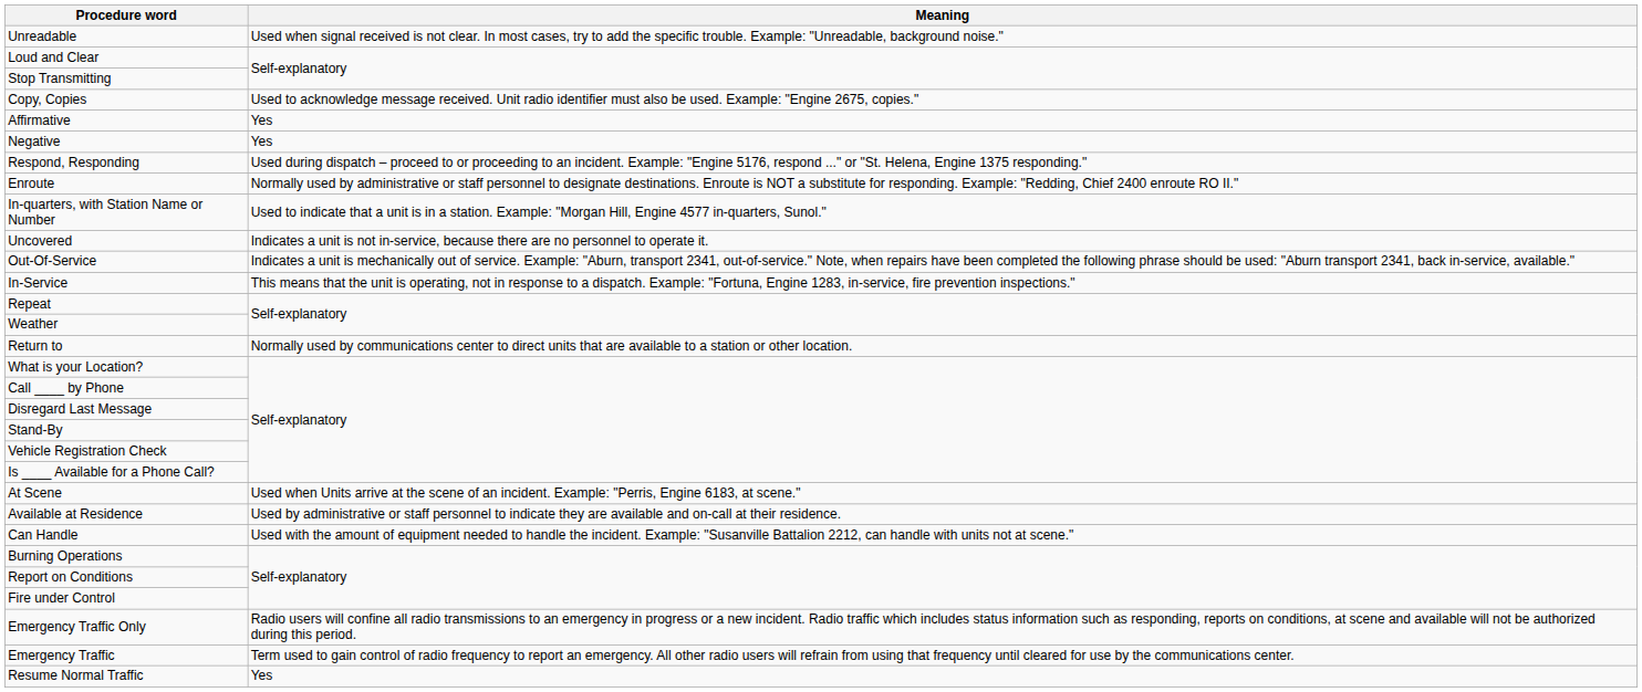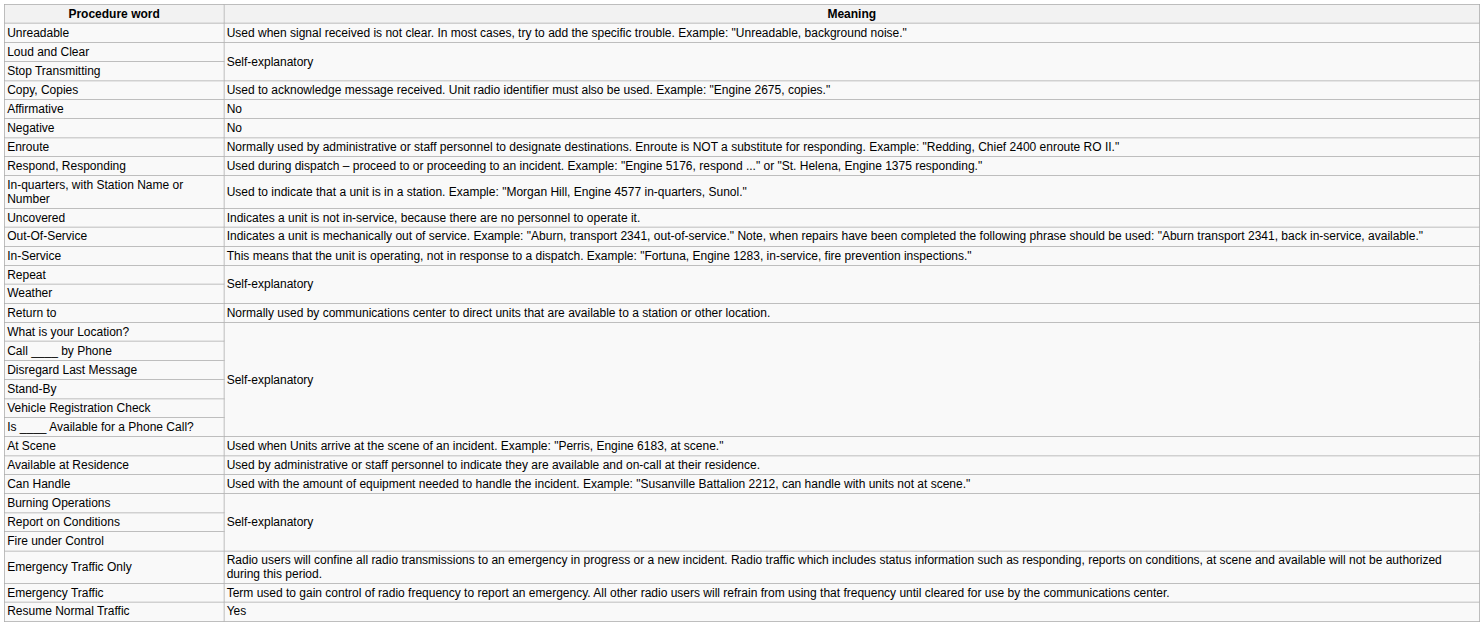 <table class="wikitable">
 <tr>
 <th>Procedure word</th>
 <th>Meaning</th>
 </tr>
 <tr>
 <td>Unreadable</td>
 <td>Used when signal received is not clear. In most cases, try to add the specific trouble. Example: "Unreadable, background noise."</td>
 </tr>
 <tr>
 <td>Loud and Clear</td>
 <td rowspan="2">Self-explanatory</td>
 </tr>
 <tr>
 <td>Stop Transmitting</td>
 </tr>
 <tr>
 <td>Copy, Copies</td>
 <td>Used to acknowledge message received. Unit radio identifier must also be used. Example: "Engine 2675, copies."</td>
 </tr>
 <tr>
 <td>Affirmative</td>
-<td>Yes</td>
+<td>No</td>
 </tr>
 <tr>
 <td>Negative</td>
-<td>Yes</td>
+<td>No</td>
+</tr>
+<tr>
+<td>Enroute</td>
+<td>Normally used by administrative or staff personnel to designate destinations. Enroute is NOT a substitute for responding. Example: "Redding, Chief 2400 enroute RO II."</td>
 </tr>
 <tr>
 <td>Respond, Responding</td>
 <td>Used during dispatch – proceed to or proceeding to an incident. Example: "Engine 5176, respond ..." or "St. Helena, Engine 1375 responding."</td>
-</tr>
-<tr>
-<td>Enroute</td>
-<td>Normally used by administrative or staff personnel to designate destinations. Enroute is NOT a substitute for responding. Example: "Redding, Chief 2400 enroute RO II."</td>
 </tr>
 <tr>
 <td>In-quarters, with Station Name or Number</td>
 <td>Used to indicate that a unit is in a station. Example: "Morgan Hill, Engine 4577 in-quarters, Sunol."</td>
 </tr>
 <tr>
 <td>Uncovered</td>
 <td>Indicates a unit is not in-service, because there are no personnel to operate it.</td>
 </tr>
 <tr>
 <td>Out-Of-Service</td>
 <td>Indicates a unit is mechanically out of service. Example: "Aburn, transport 2341, out-of-service." Note, when repairs have been completed the following phrase should be used: "Aburn transport 2341, back in-service, available."</td>
 </tr>
 <tr>
 <td>In-Service</td>
 <td>This means that the unit is operating, not in response to a dispatch. Example: "Fortuna, Engine 1283, in-service, fire prevention inspections."</td>
 </tr>
 <tr>
 <td>Repeat</td>
 <td rowspan="2">Self-explanatory</td>
 </tr>
 <tr>
 <td>Weather</td>
 </tr>
 <tr>
 <td>Return to</td>
 <td>Normally used by communications center to direct units that are available to a station or other location.</td>
 </tr>
 <tr>
 <td>What is your Location?</td>
 <td rowspan="6">Self-explanatory</td>
 </tr>
 <tr>
 <td>Call ____ by Phone</td>
 </tr>
 <tr>
 <td>Disregard Last Message</td>
 </tr>
 <tr>
 <td>Stand-By</td>
 </tr>
 <tr>
 <td>Vehicle Registration Check</td>
 </tr>
 <tr>
 <td>Is ____ Available for a Phone Call?</td>
 </tr>
 <tr>
 <td>At Scene</td>
 <td>Used when Units arrive at the scene of an incident. Example: "Perris, Engine 6183, at scene."</td>
 </tr>
 <tr>
 <td>Available at Residence</td>
 <td>Used by administrative or staff personnel to indicate they are available and on-call at their residence.</td>
 </tr>
 <tr>
 <td>Can Handle</td>
 <td>Used with the amount of equipment needed to handle the incident. Example: "Susanville Battalion 2212, can handle with units not at scene."</td>
 </tr>
 <tr>
 <td>Burning Operations</td>
 <td rowspan="3">Self-explanatory</td>
 </tr>
 <tr>
 <td>Report on Conditions</td>
 </tr>
 <tr>
 <td>Fire under Control</td>
 </tr>
 <tr>
 <td>Emergency Traffic Only</td>
 <td>Radio users will confine all radio transmissions to an emergency in progress or a new incident. Radio traffic which includes status information such as responding, reports on conditions, at scene and available will not be authorized during this period.</td>
 </tr>
 <tr>
 <td>Emergency Traffic</td>
 <td>Term used to gain control of radio frequency to report an emergency. All other radio users will refrain from using that frequency until cleared for use by the communications center.</td>
 </tr>
 <tr>
 <td>Resume Normal Traffic</td>
 <td>Yes</td>
 </tr>
 </table>
